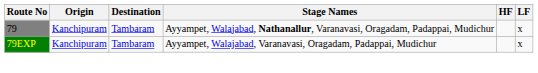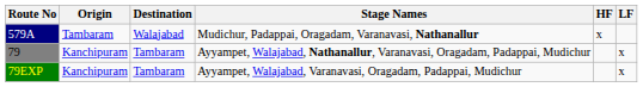 <table class="wikitable sortable collapsable plainrowheaders">
 <tr>
 <th>Route No</th>
 <th>Origin</th>
 <th>Destination</th>
 <th>Stage Names</th>
 <th>HF</th>
 <th>LF</th>
+</tr>
+<tr>
+<td style="background:navy; color:white">579A</td>
+<td><a href='#'>Tambaram</a></td>
+<td><a href='#'>Walajabad</a></td>
+<td>Mudichur, Padappai, Oragadam, Varanavasi, <strong>Nathanallur</strong></td>
+<td>x</td>
+<td></td>
 </tr>
 <tr>
 <td style="background:gray; color:black">79</td>
 <td><a href='#'>Kanchipuram</a></td>
 <td><a href='#'>Tambaram</a></td>
 <td>Ayyampet, <a href='#'>Walajabad</a>, <strong>Nathanallur</strong>, Varanavasi,  Oragadam, Padappai, Mudichur</td>
 <td></td>
 <td>x</td>
 </tr>
 <tr>
 <td style="background:green; color:yellow">79EXP</td>
 <td><a href='#'>Kanchipuram</a></td>
 <td><a href='#'>Tambaram</a></td>
 <td>Ayyampet, <a href='#'>Walajabad</a>, Varanavasi,  Oragadam, Padappai, Mudichur</td>
 <td></td>
 <td>x</td>
 </tr>
 </table>
